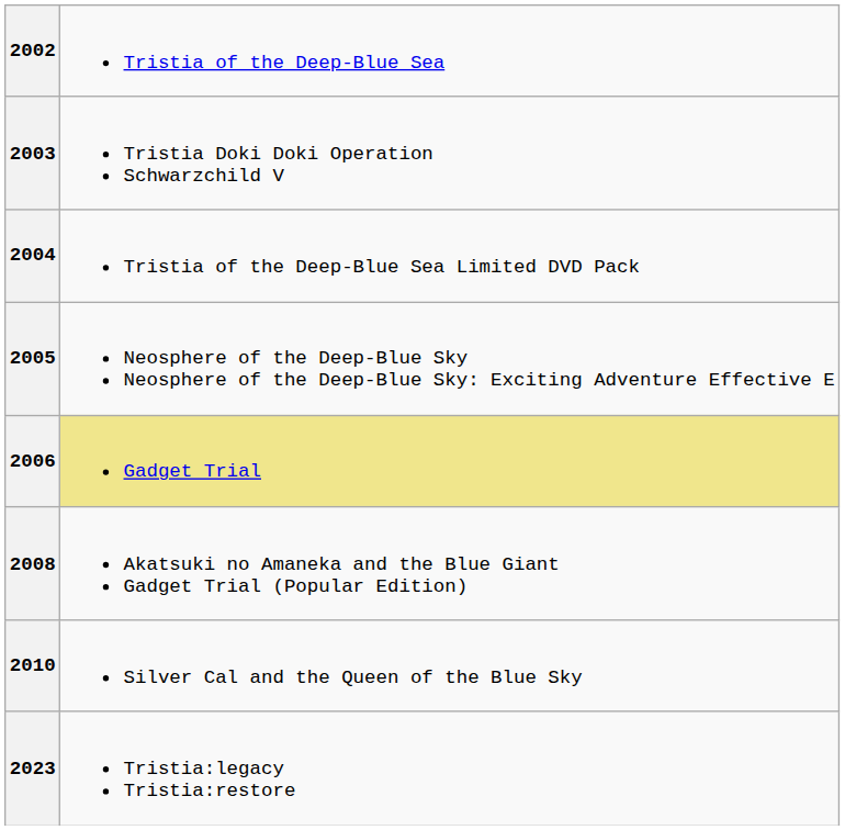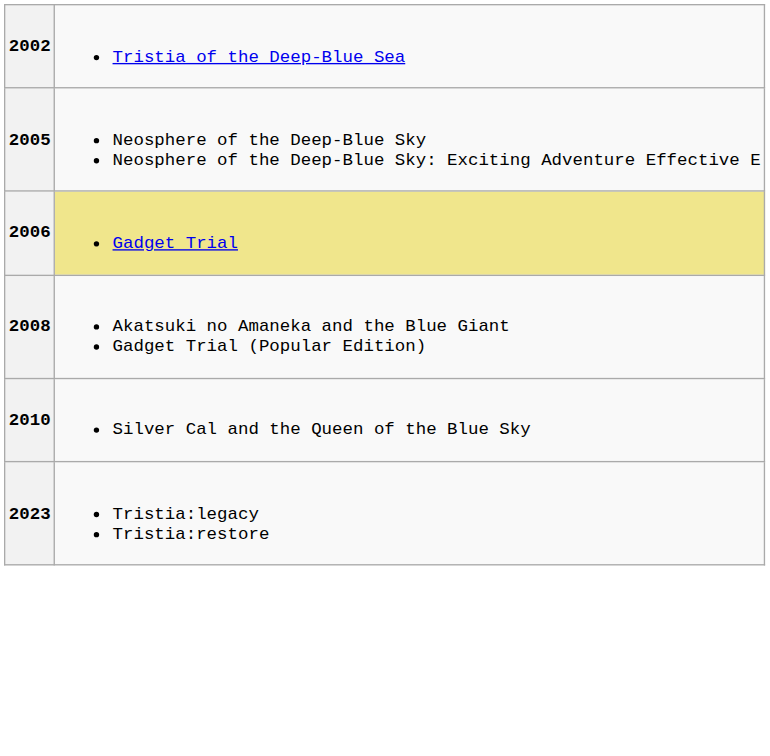 <table class="wikitable">
 <tr>
 <th>2002</th>
 <td><br><ul><li><a href='#'>Tristia of the Deep-Blue Sea</a></li></ul></td>
-</tr>
-<tr>
-<th>2003</th>
-<td><br><ul><li>Tristia Doki Doki Operation</li><li>Schwarzchild V</li></ul></td>
-</tr>
-<tr>
-<th>2004</th>
-<td><br><ul><li>Tristia of the Deep-Blue Sea Limited DVD Pack</li></ul></td>
 </tr>
 <tr>
 <th>2005</th>
 <td><br><ul><li>Neosphere of the Deep-Blue Sky</li><li>Neosphere of the Deep-Blue Sky: Exciting Adventure Effective E</li></ul></td>
 </tr>
 <tr>
 <th>2006</th>
 <td style="background: khaki;"><br><ul><li><a href='#'>Gadget Trial</a></li></ul></td>
 </tr>
 <tr>
 <th>2008</th>
 <td><br><ul><li>Akatsuki no Amaneka and the Blue Giant</li><li>Gadget Trial (Popular Edition)</li></ul></td>
 </tr>
 <tr>
 <th>2010</th>
 <td><br><ul><li>Silver Cal and the Queen of the Blue Sky</li></ul></td>
 </tr>
 <tr>
 <th>2023</th>
 <td><br><ul><li>Tristia:legacy</li><li>Tristia:restore</li></ul></td>
 </tr>
 </table>
